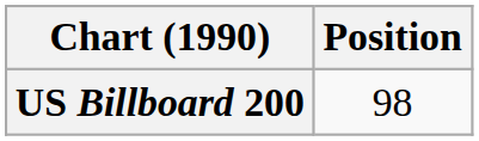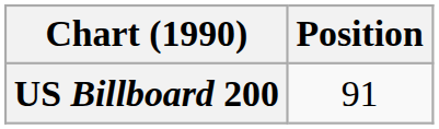 <table class="wikitable plainrowheaders" style="text-align:center">
 <tr>
 <th scope="col">Chart (1990)</th>
 <th scope="col">Position</th>
 </tr>
 <tr>
 <th scope="row">US <em>Billboard</em> 200</th>
-<td>98</td>
+<td>91</td>
 </tr>
 </table>
